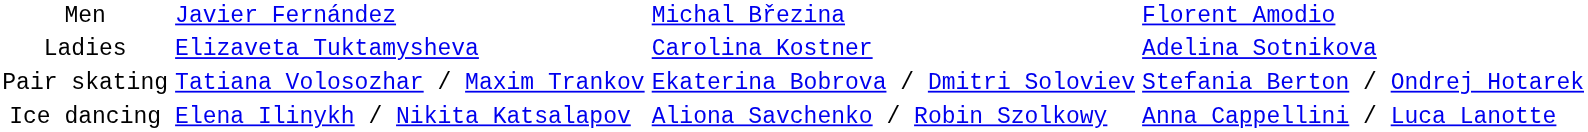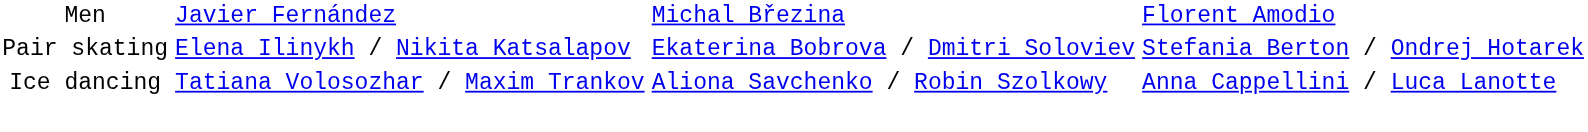 <table>
 <tr>
 <td align=center>Men</td>
 <td> <a href='#'>Javier Fernández</a></td>
 <td> <a href='#'>Michal Březina</a></td>
 <td> <a href='#'>Florent Amodio</a></td>
 </tr>
 <tr>
-<td align=center>Ladies</td>
-<td> <a href='#'>Elizaveta Tuktamysheva</a></td>
-<td> <a href='#'>Carolina Kostner</a></td>
-<td> <a href='#'>Adelina Sotnikova</a></td>
-</tr>
-<tr>
 <td align=center>Pair skating</td>
-<td> <a href='#'>Tatiana Volosozhar</a> / <a href='#'>Maxim Trankov</a></td>
+<td> <a href='#'>Elena Ilinykh</a> / <a href='#'>Nikita Katsalapov</a></td>
 <td> <a href='#'>Ekaterina Bobrova</a> / <a href='#'>Dmitri Soloviev</a></td>
 <td> <a href='#'>Stefania Berton</a> / <a href='#'>Ondrej Hotarek</a></td>
 </tr>
 <tr>
 <td align=center>Ice dancing</td>
-<td> <a href='#'>Elena Ilinykh</a> / <a href='#'>Nikita Katsalapov</a></td>
+<td> <a href='#'>Tatiana Volosozhar</a> / <a href='#'>Maxim Trankov</a></td>
 <td> <a href='#'>Aliona Savchenko</a> / <a href='#'>Robin Szolkowy</a></td>
 <td> <a href='#'>Anna Cappellini</a> / <a href='#'>Luca Lanotte</a></td>
 </tr>
 </table>
